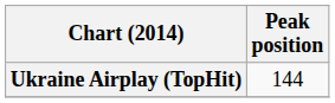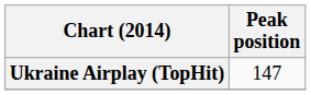 <table class="wikitable plainrowheaders" style="text-align:center">
 <tr>
 <th scope="col">Chart (2014)</th>
 <th scope="col">Peak<br>position</th>
 </tr>
 <tr>
 <th scope="row">Ukraine Airplay (TopHit)</th>
-<td>144</td>
+<td>147</td>
 </tr>
 <tr>
 </tr>
 </table>
